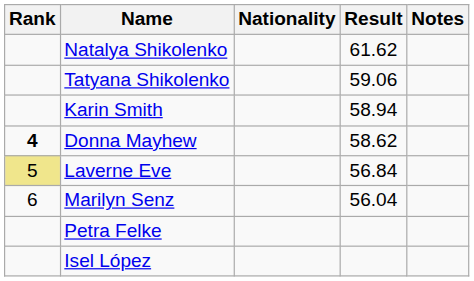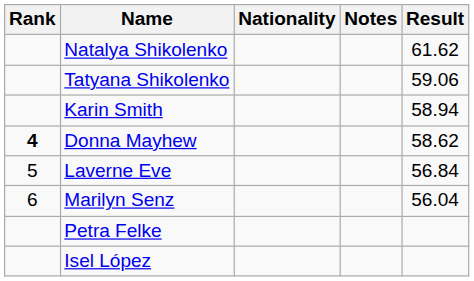 <table class="wikitable sortable" style="text-align:center">
 <tr>
 <th>Rank</th>
 <th>Name</th>
 <th>Nationality</th>
+<th>Notes</th>
 <th>Result</th>
-<th>Notes</th>
 </tr>
 <tr>
 <td></td>
 <td align=left><a href='#'>Natalya Shikolenko</a></td>
 <td align=left></td>
+<td></td>
 <td>61.62</td>
-<td></td>
 </tr>
 <tr>
 <td></td>
 <td align=left><a href='#'>Tatyana Shikolenko</a></td>
 <td align=left></td>
+<td></td>
 <td>59.06</td>
-<td></td>
 </tr>
 <tr>
 <td></td>
 <td align=left><a href='#'>Karin Smith</a></td>
 <td align=left></td>
+<td></td>
 <td>58.94</td>
-<td></td>
 </tr>
 <tr>
 <td><strong>4</strong></td>
 <td align=left><a href='#'>Donna Mayhew</a></td>
 <td align=left></td>
+<td></td>
 <td>58.62</td>
-<td></td>
 </tr>
 <tr>
-<td style="background: khaki;">5</td>
+<td>5</td>
 <td align=left><a href='#'>Laverne Eve</a></td>
 <td align=left></td>
+<td></td>
 <td>56.84</td>
-<td></td>
 </tr>
 <tr>
 <td>6</td>
 <td align=left><a href='#'>Marilyn Senz</a></td>
 <td align=left></td>
+<td></td>
 <td>56.04</td>
-<td></td>
 </tr>
 <tr>
 <td></td>
 <td align=left><a href='#'>Petra Felke</a></td>
 <td align=left></td>
 <td></td>
 <td></td>
 </tr>
 <tr>
 <td></td>
 <td align=left><a href='#'>Isel López</a></td>
 <td align=left></td>
 <td></td>
 <td></td>
 </tr>
 </table>
